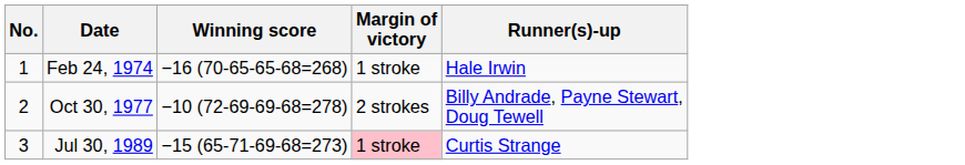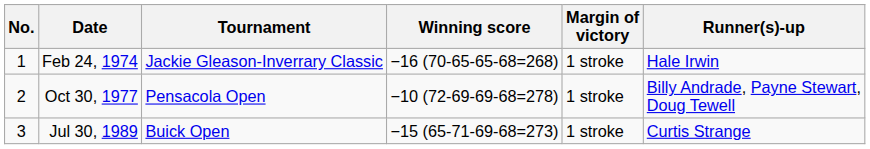 <table class="wikitable" style="font-size:95%;">
 <tr>
 <th>No.</th>
 <th>Date</th>
+<th>Tournament</th>
 <th>Winning score</th>
 <th>Margin of<br>victory</th>
 <th>Runner(s)-up</th>
 </tr>
 <tr>
 <td align=center>1</td>
 <td align=right>Feb 24, <a href='#'>1974</a></td>
+<td><a href='#'>Jackie Gleason-Inverrary Classic</a></td>
 <td>−16 (70-65-65-68=268)</td>
 <td>1 stroke</td>
 <td> <a href='#'>Hale Irwin</a></td>
 </tr>
 <tr>
 <td align=center>2</td>
 <td align=right>Oct 30, <a href='#'>1977</a></td>
+<td><a href='#'>Pensacola Open</a></td>
 <td>−10 (72-69-69-68=278)</td>
-<td>2 strokes</td>
+<td>1 stroke</td>
 <td> <a href='#'>Billy Andrade</a>,  <a href='#'>Payne Stewart</a>,<br> <a href='#'>Doug Tewell</a></td>
 </tr>
 <tr>
 <td align=center>3</td>
 <td align=right>Jul 30, <a href='#'>1989</a></td>
+<td><a href='#'>Buick Open</a></td>
 <td>−15 (65-71-69-68=273)</td>
-<td style="background: pink;">1 stroke</td>
+<td>1 stroke</td>
 <td> <a href='#'>Curtis Strange</a></td>
 </tr>
 </table>
